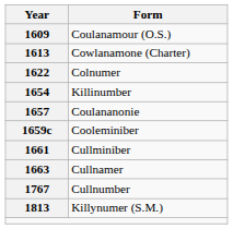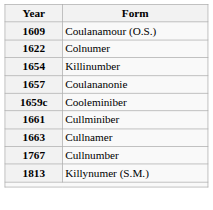 <table class="wikitable" style="margin:0 0 0 3em; border:1px solid darkgrey;">
 <tr>
 <th style="width:75px;">Year</th>
 <th style="width:200px;">Form</th>
 </tr>
 <tr>
 <th>1609</th>
 <td>Coulanamour (O.S.)</td>
-</tr>
-<tr>
-<th>1613</th>
-<td>Cowlanamone (Charter)</td>
 </tr>
 <tr>
 <th>1622</th>
 <td>Colnumer</td>
 </tr>
 <tr>
 <th>1654</th>
 <td>Killinumber</td>
 </tr>
 <tr>
 <th>1657</th>
 <td>Coulananonie</td>
 </tr>
 <tr>
 <th>1659c</th>
 <td>Cooleminiber</td>
 </tr>
 <tr>
 <th>1661</th>
 <td>Cullminiber</td>
 </tr>
 <tr>
 <th>1663</th>
 <td>Cullnamer</td>
 </tr>
 <tr>
 <th>1767</th>
 <td>Cullnumber</td>
 </tr>
 <tr>
 <th>1813</th>
 <td>Killynumer (S.M.) </td>
 </tr>
 <tr>
 <td colspan="2" align="center"></td>
 </tr>
 </table>
